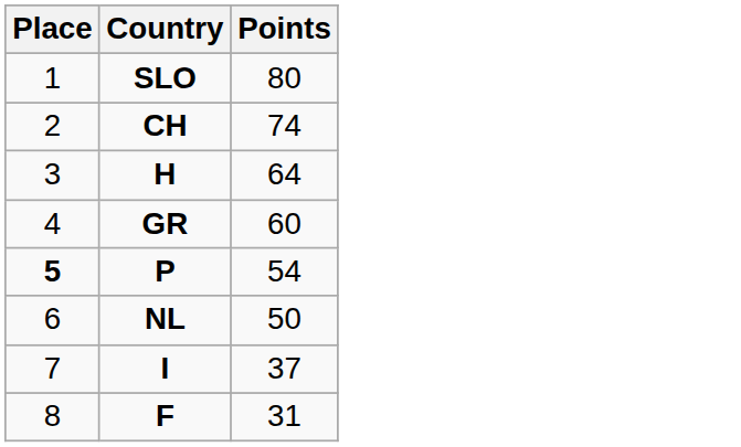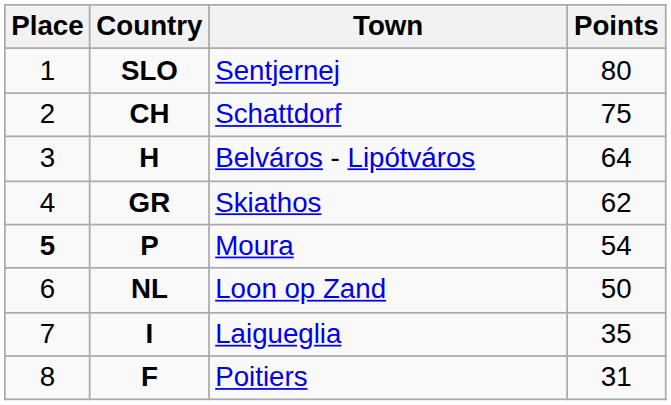 <table class="wikitable" style="text-align;">
 <tr>
 <th width="25">Place</th>
 <th width="25">Country</th>
+<th width="200">Town</th>
 <th width="25">Points</th>
 </tr>
 <tr>
 <td align="center">1</td>
 <td align="center"><strong>SLO</strong></td>
+<td align="left"><a href='#'>Sentjernej</a></td>
 <td align="center">80</td>
 </tr>
 <tr>
 <td align="center">2</td>
 <td align="center"><strong>CH</strong></td>
-<td align="center">74</td>
+<td align="left"><a href='#'>Schattdorf</a></td>
+<td align="center">75</td>
 </tr>
 <tr>
 <td align="center">3</td>
 <td align="center"><strong>H</strong></td>
+<td align="left"><a href='#'>Belváros</a> - <a href='#'>Lipótváros</a></td>
 <td align="center">64</td>
 </tr>
 <tr>
 <td align="center">4</td>
 <td align="center"><strong>GR</strong></td>
-<td align="center">60</td>
+<td align="left"><a href='#'>Skiathos</a></td>
+<td align="center">62</td>
 </tr>
 <tr>
 <td align="center"><strong>5</strong></td>
 <td align="center"><strong>P</strong></td>
+<td align="left"><a href='#'>Moura</a></td>
 <td align="center">54</td>
 </tr>
 <tr>
 <td align="center">6</td>
 <td align="center"><strong>NL</strong></td>
+<td align="left"><a href='#'>Loon op Zand</a></td>
 <td align="center">50</td>
 </tr>
 <tr>
 <td align="center">7</td>
 <td align="center"><strong>I</strong></td>
-<td align="center">37</td>
+<td align="left"><a href='#'>Laigueglia</a></td>
+<td align="center">35</td>
 </tr>
 <tr>
 <td align="center">8</td>
 <td align="center"><strong>F</strong></td>
+<td align="left"><a href='#'>Poitiers</a></td>
 <td align="center">31</td>
 </tr>
 </table>
